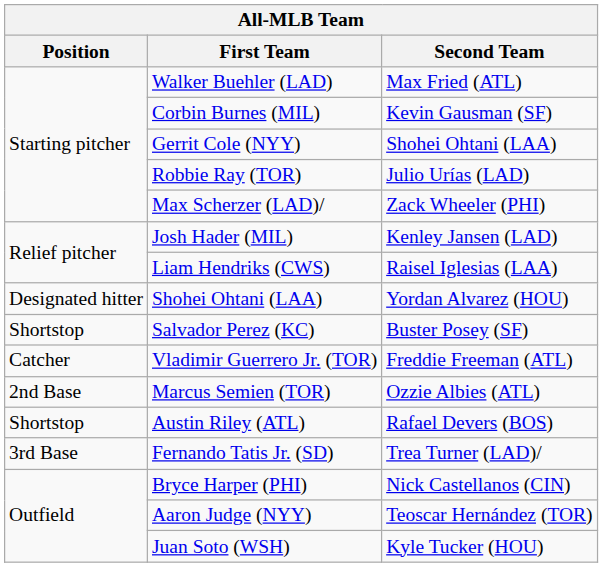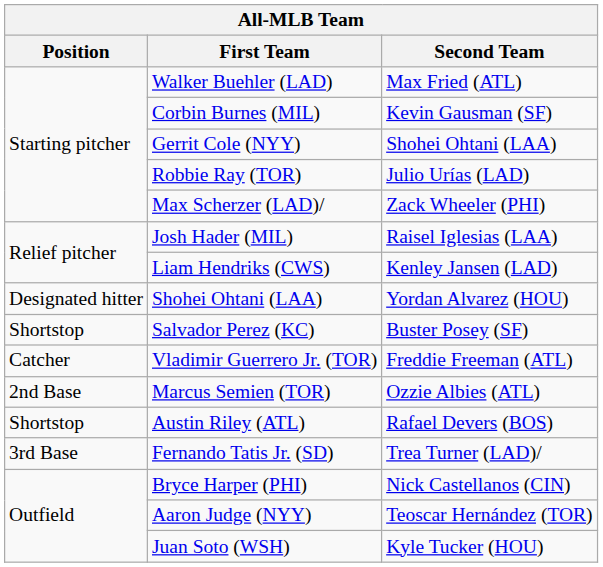 <table class="wikitable">
 <tr>
 <th colspan="3">All-MLB Team</th>
 </tr>
 <tr>
 <th>Position</th>
 <th>First Team</th>
 <th>Second Team</th>
 </tr>
 <tr>
 <td rowspan=5>Starting pitcher</td>
 <td><a href='#'>Walker Buehler</a> (<a href='#'>LAD</a>)</td>
 <td><a href='#'>Max Fried</a> (<a href='#'>ATL</a>)</td>
 </tr>
 <tr>
 <td><a href='#'>Corbin Burnes</a> (<a href='#'>MIL</a>)</td>
 <td><a href='#'>Kevin Gausman</a> (<a href='#'>SF</a>)</td>
 </tr>
 <tr>
 <td><a href='#'>Gerrit Cole</a> (<a href='#'>NYY</a>)</td>
 <td><a href='#'>Shohei Ohtani</a> (<a href='#'>LAA</a>)</td>
 </tr>
 <tr>
 <td><a href='#'>Robbie Ray</a> (<a href='#'>TOR</a>)</td>
 <td><a href='#'>Julio Urías</a> (<a href='#'>LAD</a>)</td>
 </tr>
 <tr>
 <td><a href='#'>Max Scherzer</a> (<a href='#'>LAD</a>)/</td>
 <td><a href='#'>Zack Wheeler</a> (<a href='#'>PHI</a>)</td>
 </tr>
 <tr>
 <td rowspan="2">Relief pitcher</td>
 <td><a href='#'>Josh Hader</a> (<a href='#'>MIL</a>)</td>
-<td><a href='#'>Kenley Jansen</a> (<a href='#'>LAD</a>)</td>
+<td><a href='#'>Raisel Iglesias</a> (<a href='#'>LAA</a>)</td>
 </tr>
 <tr>
 <td><a href='#'>Liam Hendriks</a> (<a href='#'>CWS</a>)</td>
-<td><a href='#'>Raisel Iglesias</a> (<a href='#'>LAA</a>)</td>
+<td><a href='#'>Kenley Jansen</a> (<a href='#'>LAD</a>)</td>
 </tr>
 <tr>
 <td>Designated hitter</td>
 <td><a href='#'>Shohei Ohtani</a> (<a href='#'>LAA</a>)</td>
 <td><a href='#'>Yordan Alvarez</a> (<a href='#'>HOU</a>)</td>
 </tr>
 <tr>
 <td>Shortstop</td>
 <td><a href='#'>Salvador Perez</a> (<a href='#'>KC</a>)</td>
 <td><a href='#'>Buster Posey</a> (<a href='#'>SF</a>)</td>
 </tr>
 <tr>
 <td>Catcher</td>
 <td><a href='#'>Vladimir Guerrero Jr.</a> (<a href='#'>TOR</a>)</td>
 <td><a href='#'>Freddie Freeman</a> (<a href='#'>ATL</a>)</td>
 </tr>
 <tr>
 <td>2nd Base</td>
 <td><a href='#'>Marcus Semien</a> (<a href='#'>TOR</a>)</td>
 <td><a href='#'>Ozzie Albies</a> (<a href='#'>ATL</a>)</td>
 </tr>
 <tr>
 <td>Shortstop</td>
 <td><a href='#'>Austin Riley</a> (<a href='#'>ATL</a>)</td>
 <td><a href='#'>Rafael Devers</a> (<a href='#'>BOS</a>)</td>
 </tr>
 <tr>
 <td>3rd Base</td>
 <td><a href='#'>Fernando Tatis Jr.</a> (<a href='#'>SD</a>)</td>
 <td><a href='#'>Trea Turner</a> (<a href='#'>LAD</a>)/</td>
 </tr>
 <tr>
 <td rowspan="3">Outfield</td>
 <td><a href='#'>Bryce Harper</a> (<a href='#'>PHI</a>)</td>
 <td><a href='#'>Nick Castellanos</a> (<a href='#'>CIN</a>)</td>
 </tr>
 <tr>
 <td><a href='#'>Aaron Judge</a> (<a href='#'>NYY</a>)</td>
 <td><a href='#'>Teoscar Hernández</a> (<a href='#'>TOR</a>)</td>
 </tr>
 <tr>
 <td><a href='#'>Juan Soto</a> (<a href='#'>WSH</a>)</td>
 <td><a href='#'>Kyle Tucker</a> (<a href='#'>HOU</a>)</td>
 </tr>
 </table>
